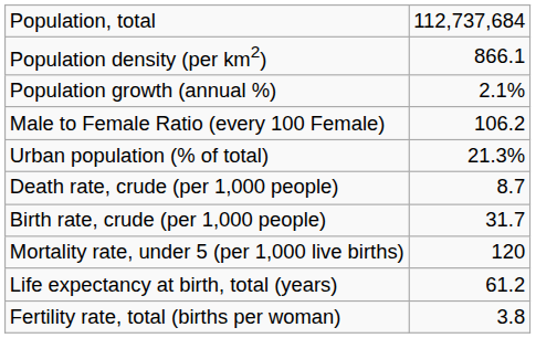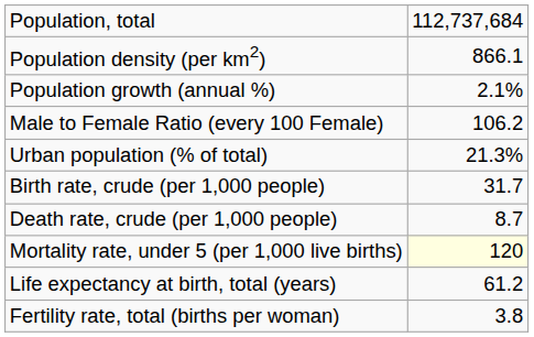 <table class="wikitable">
 <tr>
 <td>Population, total</td>
 <td style="text-align: right;">112,737,684</td>
 </tr>
 <tr>
 <td>Population density (per km<sup>2</sup>)</td>
 <td style="text-align: right;">866.1</td>
 </tr>
 <tr>
 <td>Population growth (annual %)</td>
 <td style="text-align: right;">2.1%</td>
 </tr>
 <tr>
 <td>Male to Female Ratio (every 100 Female)</td>
 <td style="text-align: right;">106.2</td>
 </tr>
 <tr>
 <td>Urban population (% of total)</td>
 <td style="text-align: right;">21.3%</td>
 </tr>
 <tr>
+<td>Birth rate, crude (per 1,000 people)</td>
+<td style="text-align: right;">31.7</td>
+</tr>
+<tr>
 <td>Death rate, crude (per 1,000 people)</td>
 <td style="text-align: right;">8.7</td>
 </tr>
 <tr>
-<td>Birth rate, crude (per 1,000 people)</td>
-<td style="text-align: right;">31.7</td>
-</tr>
-<tr>
 <td>Mortality rate, under 5 (per 1,000 live births)</td>
-<td style="text-align: right;">120</td>
+<td style="background: lightyellow; text-align: right;">120</td>
 </tr>
 <tr>
 <td>Life expectancy at birth, total (years)</td>
 <td style="text-align: right;">61.2</td>
 </tr>
 <tr>
 <td>Fertility rate, total (births per woman)</td>
 <td style="text-align: right;">3.8</td>
 </tr>
 </table>
